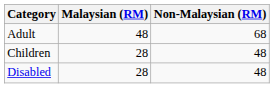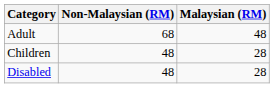 <table class="wikitable sortable">
 <tr>
 <th>Category</th>
+<th>Non-Malaysian (<a href='#'>RM</a>)</th>
 <th>Malaysian (<a href='#'>RM</a>)</th>
-<th>Non-Malaysian (<a href='#'>RM</a>)</th>
 </tr>
 <tr>
 <td>Adult</td>
+<td align="right">68</td>
 <td align="right">48</td>
-<td align="right">68</td>
 </tr>
 <tr>
 <td>Children</td>
+<td align="right">48</td>
 <td align="right">28</td>
-<td align="right">48</td>
 </tr>
 <tr>
 <td><a href='#'>Disabled</a></td>
+<td align="right">48</td>
 <td align="right">28</td>
-<td align="right">48</td>
 </tr>
 </table>
